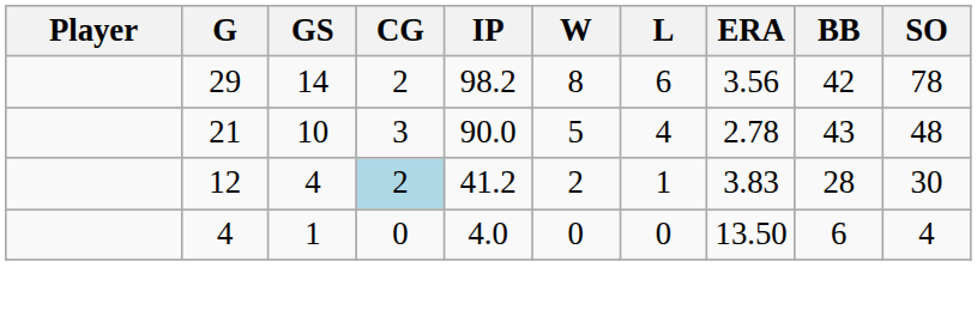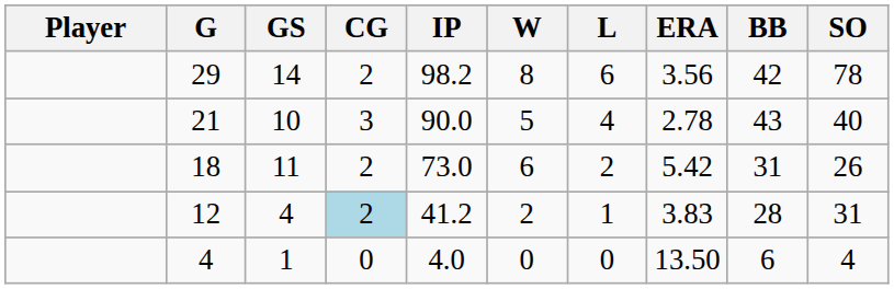 <table class="wikitable sortable">
 <tr>
 <th bgcolor="#DDDDFF" width="18%">Player</th>
 <th bgcolor="#DDDDFF" width="9%">G</th>
 <th bgcolor="#DDDDFF" width="9%">GS</th>
 <th bgcolor="#DDDDFF" width="9%">CG</th>
 <th bgcolor="#DDDDFF" width="9%">IP</th>
 <th bgcolor="#DDDDFF" width="9%">W</th>
 <th bgcolor="#DDDDFF" width="9%">L</th>
 <th bgcolor="#DDDDFF" width="9%">ERA</th>
 <th bgcolor="#DDDDFF" width="9%">BB</th>
 <th bgcolor="#DDDDFF" width="9%">SO</th>
 </tr>
 <tr align="center">
 <td></td>
 <td>29</td>
 <td>14</td>
 <td>2</td>
 <td>98.2</td>
 <td>8</td>
 <td>6</td>
 <td>3.56</td>
 <td>42</td>
 <td>78</td>
 </tr>
 <tr align="center">
 <td></td>
 <td>21</td>
 <td>10</td>
 <td>3</td>
 <td>90.0</td>
 <td>5</td>
 <td>4</td>
 <td>2.78</td>
 <td>43</td>
-<td>48</td>
+<td>40</td>
+</tr>
+<tr align="center">
+<td></td>
+<td>18</td>
+<td>11</td>
+<td>2</td>
+<td>73.0</td>
+<td>6</td>
+<td>2</td>
+<td>5.42</td>
+<td>31</td>
+<td>26</td>
 </tr>
 <tr align="center">
 <td></td>
 <td>12</td>
 <td>4</td>
 <td style="background: lightblue;">2</td>
 <td>41.2</td>
 <td>2</td>
 <td>1</td>
 <td>3.83</td>
 <td>28</td>
-<td>30</td>
+<td>31</td>
 </tr>
 <tr align="center">
 <td></td>
 <td>4</td>
 <td>1</td>
 <td>0</td>
 <td>4.0</td>
 <td>0</td>
 <td>0</td>
 <td>13.50</td>
 <td>6</td>
 <td>4</td>
 </tr>
 </table>
